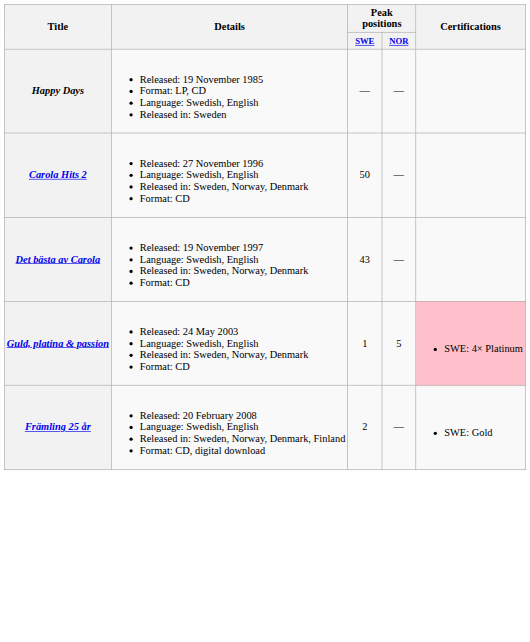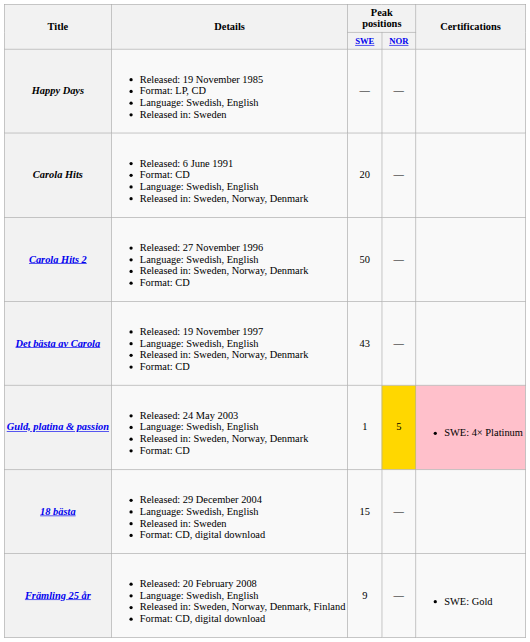 <table class="wikitable plainrowheaders">
 <tr>
 <th scope="col" rowspan="2">Title</th>
 <th scope="col" rowspan="2">Details</th>
 <th scope="col" colspan="2">Peak positions</th>
 <th scope="col" rowspan="2">Certifications</th>
 </tr>
 <tr>
 <th width="45"><small><a href='#'>SWE</a></small><br></th>
 <th width="45"><small><a href='#'>NOR</a></small><br></th>
 </tr>
 <tr>
 <th scope="row"><em>Happy Days</em></th>
 <td><br><ul><li>Released: 19 November 1985</li><li>Format: LP, CD</li><li>Language: Swedish, English</li><li>Released in: Sweden</li></ul></td>
 <td align="center">—</td>
+<td align="center">—</td>
+<td></td>
+</tr>
+<tr>
+<th scope="row"><em>Carola Hits</em></th>
+<td><br><ul><li>Released: 6 June 1991</li><li>Format: CD</li><li>Language: Swedish, English</li><li>Released in: Sweden, Norway, Denmark</li></ul></td>
+<td align="center">20</td>
 <td align="center">—</td>
 <td></td>
 </tr>
 <tr>
 <th scope="row"><em><a href='#'>Carola Hits 2</a></em></th>
 <td><br><ul><li>Released: 27 November 1996</li><li>Language: Swedish, English</li><li>Released in: Sweden, Norway, Denmark</li><li>Format: CD</li></ul></td>
 <td align="center">50</td>
 <td align="center">—</td>
 <td></td>
 </tr>
 <tr>
 <th scope="row"><em><a href='#'>Det bästa av Carola</a></em></th>
 <td><br><ul><li>Released: 19 November 1997</li><li>Language: Swedish, English</li><li>Released in: Sweden, Norway, Denmark</li><li>Format: CD</li></ul></td>
 <td align="center">43</td>
 <td align="center">—</td>
 <td></td>
 </tr>
 <tr>
 <th scope="row"><em><a href='#'>Guld, platina & passion</a></em></th>
 <td><br><ul><li>Released: 24 May 2003</li><li>Language: Swedish, English</li><li>Released in: Sweden, Norway, Denmark</li><li>Format: CD</li></ul></td>
 <td align="center">1</td>
-<td align="center">5</td>
+<td align="center" style="background: gold;">5</td>
 <td style="background: pink;"><br><ul><li>SWE: 4× Platinum</li></ul></td>
+</tr>
+<tr>
+<th scope="row"><em><a href='#'>18 bästa</a></em></th>
+<td><br><ul><li>Released: 29 December 2004</li><li>Language: Swedish, English</li><li>Released in: Sweden</li><li>Format: CD, digital download</li></ul></td>
+<td align="center">15</td>
+<td align="center">—</td>
+<td></td>
 </tr>
 <tr>
 <th scope="row"><em><a href='#'>Främling 25 år</a></em></th>
 <td><br><ul><li>Released: 20 February 2008</li><li>Language: Swedish, English</li><li>Released in: Sweden, Norway, Denmark, Finland</li><li>Format: CD, digital download</li></ul></td>
-<td align="center">2</td>
+<td align="center">9</td>
 <td align="center">—</td>
 <td><br><ul><li>SWE: Gold</li></ul></td>
 </tr>
 </table>
